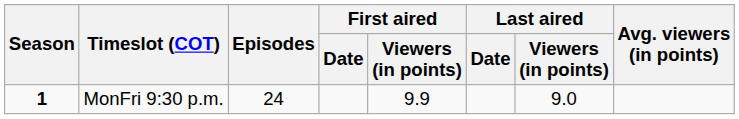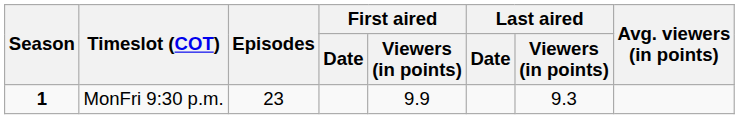 <table class="wikitable" style="text-align: center">
 <tr>
 <th scope="col" rowspan="2">Season</th>
 <th scope="col" rowspan="2">Timeslot (<a href='#'>COT</a>)</th>
 <th scope="col" rowspan="2">Episodes</th>
 <th scope="col" colspan="2">First aired</th>
 <th scope="col" colspan="2">Last aired</th>
 <th scope="col" rowspan="2">Avg. viewers<br>(in points)</th>
 </tr>
 <tr>
 <th scope="col">Date</th>
 <th scope="col">Viewers<br>(in points)</th>
 <th scope="col">Date</th>
 <th scope="col">Viewers<br>(in points)</th>
 </tr>
 <tr>
 <td rowspan="1"><strong>1</strong></td>
 <td rowspan="2">MonFri 9:30 p.m.</td>
-<td>24</td>
+<td>23</td>
 <td></td>
 <td>9.9</td>
 <td></td>
-<td>9.0</td>
+<td>9.3</td>
 <td>  </td>
 </tr>
 </table>
